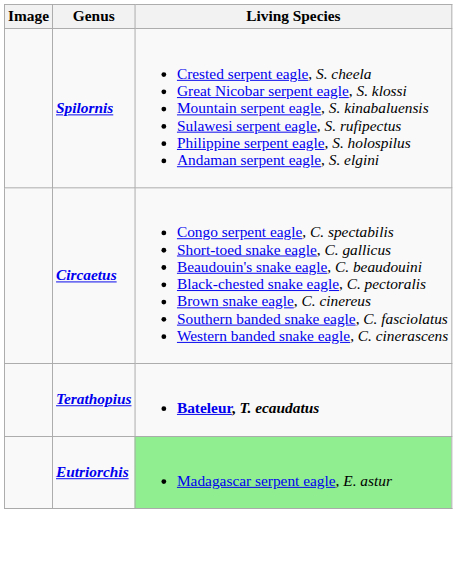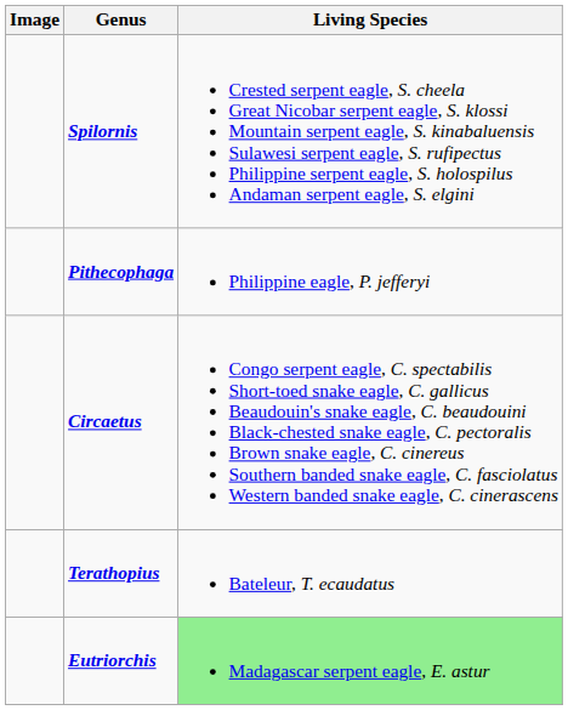 <table class="wikitable">
 <tr>
 <th>Image</th>
 <th>Genus</th>
 <th>Living Species</th>
 </tr>
 <tr>
 <td></td>
 <td><strong><em><a href='#'>Spilornis</a></em></strong> </td>
 <td><br><ul><li><a href='#'>Crested serpent eagle</a>, <em>S. cheela</em></li><li><a href='#'>Great Nicobar serpent eagle</a>, <em>S. klossi</em></li><li><a href='#'>Mountain serpent eagle</a>, <em>S. kinabaluensis</em></li><li><a href='#'>Sulawesi serpent eagle</a>, <em>S. rufipectus</em></li><li><a href='#'>Philippine serpent eagle</a>, <em>S. holospilus</em></li><li><a href='#'>Andaman serpent eagle</a>, <em>S. elgini</em></li></ul></td>
 </tr>
 <tr>
 <td></td>
+<td><strong><em><a href='#'>Pithecophaga</a></em></strong> </td>
+<td><br><ul><li><a href='#'>Philippine eagle</a>, <em>P. jefferyi</em></li></ul></td>
+</tr>
+<tr>
+<td></td>
 <td><strong><em><a href='#'>Circaetus</a></em></strong> </td>
 <td><br><ul><li><a href='#'>Congo serpent eagle</a>, <em>C. spectabilis</em></li><li><a href='#'>Short-toed snake eagle</a>, <em>C. gallicus</em></li><li><a href='#'>Beaudouin's snake eagle</a>, <em>C. beaudouini</em></li><li><a href='#'>Black-chested snake eagle</a>, <em>C. pectoralis</em></li><li><a href='#'>Brown snake eagle</a>, <em>C. cinereus</em></li><li><a href='#'>Southern banded snake eagle</a>, <em>C. fasciolatus</em></li><li><a href='#'>Western banded snake eagle</a>, <em>C. cinerascens</em></li></ul></td>
 </tr>
 <tr>
 <td></td>
 <td><strong><em><a href='#'>Terathopius</a></em></strong> </td>
-<td><strong><br><ul><li><a href='#'>Bateleur</a>, <em>T. ecaudatus</em></li></ul></strong></td>
+<td><br><ul><li><a href='#'>Bateleur</a>, <em>T. ecaudatus</em></li></ul></td>
 </tr>
 <tr>
 <td></td>
 <td><strong><em><a href='#'>Eutriorchis</a></em></strong> </td>
 <td style="background: lightgreen;"><br><ul><li><a href='#'>Madagascar serpent eagle</a>, <em>E. astur</em></li></ul></td>
 </tr>
 <tr>
 </tr>
 </table>
